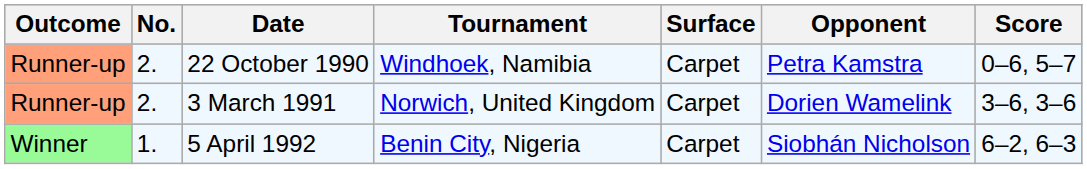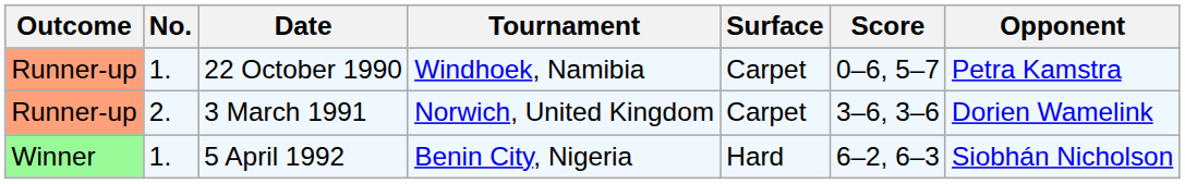 <table class="sortable wikitable" style=font-size:97%>
 <tr>
 <th>Outcome</th>
 <th>No.</th>
 <th>Date</th>
 <th>Tournament</th>
 <th>Surface</th>
+<th>Score</th>
 <th>Opponent</th>
-<th>Score</th>
 </tr>
 <tr style="background:#f0f8ff;">
 <td bgcolor="FFA07A">Runner-up</td>
-<td>2.</td>
+<td>1.</td>
 <td>22 October 1990</td>
 <td><a href='#'>Windhoek</a>, Namibia</td>
 <td>Carpet</td>
+<td>0–6, 5–7</td>
 <td> <a href='#'>Petra Kamstra</a></td>
-<td>0–6, 5–7</td>
 </tr>
 <tr style="background:#f0f8ff;">
 <td bgcolor="FFA07A">Runner-up</td>
 <td>2.</td>
 <td>3 March 1991</td>
 <td><a href='#'>Norwich</a>, United Kingdom</td>
 <td>Carpet</td>
+<td>3–6, 3–6</td>
 <td> <a href='#'>Dorien Wamelink</a></td>
-<td>3–6, 3–6</td>
 </tr>
 <tr style="background:#f0f8ff;">
 <td style="background:#98fb98;">Winner</td>
 <td>1.</td>
 <td>5 April 1992</td>
 <td><a href='#'>Benin City</a>, Nigeria</td>
-<td>Carpet</td>
+<td>Hard</td>
+<td>6–2, 6–3</td>
 <td> <a href='#'>Siobhán Nicholson</a></td>
-<td>6–2, 6–3</td>
 </tr>
 </table>
